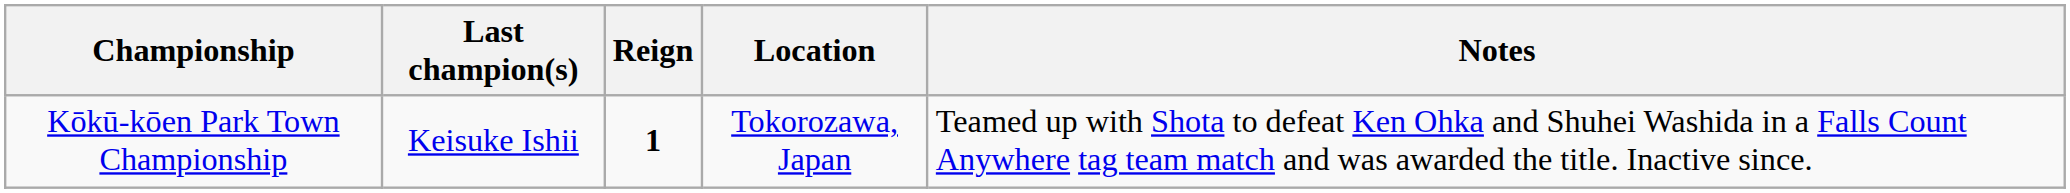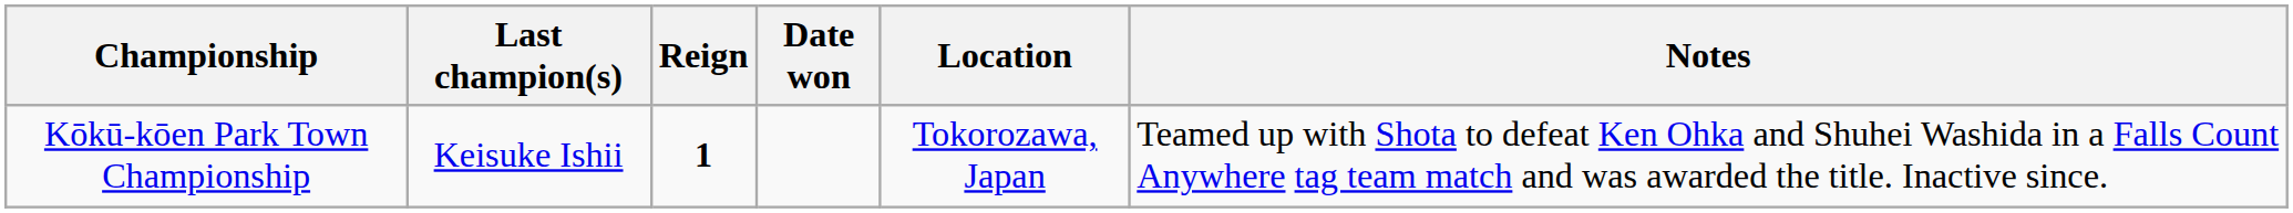 <table class="wikitable" style="text-align:center; font-size:85%;">
 <tr>
 <th>Championship</th>
 <th>Last champion(s)</th>
 <th>Reign</th>
+<th>Date won</th>
 <th>Location</th>
 <th>Notes</th>
 </tr>
 <tr>
 <td><a href='#'>Kōkū-kōen Park Town Championship</a></td>
 <td><a href='#'>Keisuke Ishii</a></td>
 <td><strong>1</strong></td>
+<td></td>
 <td><a href='#'>Tokorozawa, Japan</a></td>
 <td align=left>Teamed up with <a href='#'>Shota</a> to defeat <a href='#'>Ken Ohka</a> and Shuhei Washida in a <a href='#'>Falls Count Anywhere</a> <a href='#'>tag team match</a> and was awarded the title. Inactive since.</td>
 </tr>
 </table>
